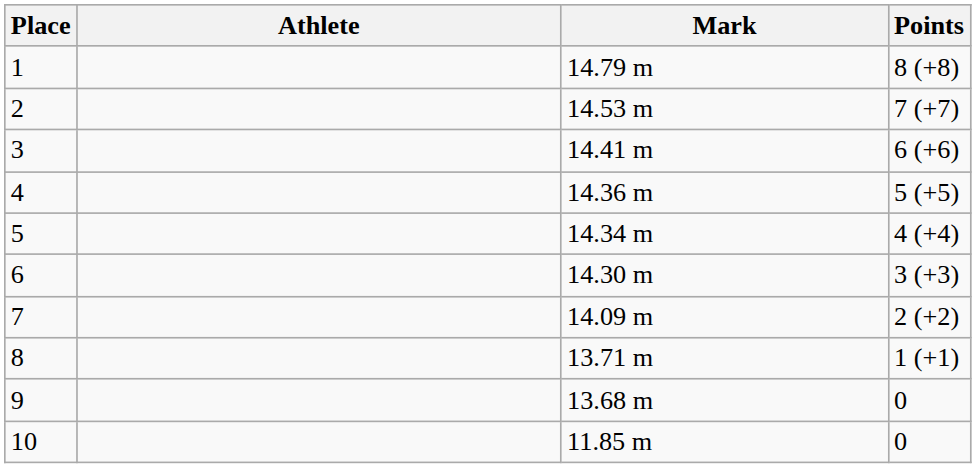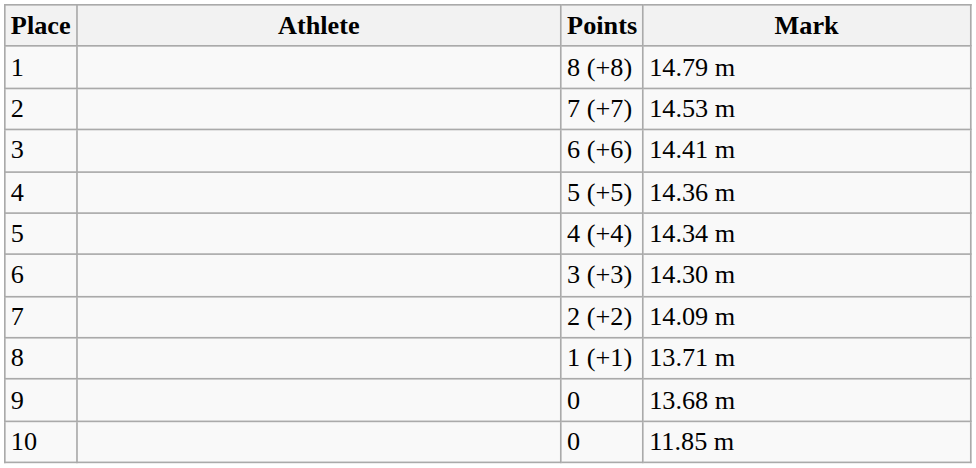 <table class="wikitable sortable">
 <tr>
 <th>Place</th>
 <th style="width:18em">Athlete</th>
+<th>Points</th>
 <th style="width:12em">Mark</th>
-<th>Points</th>
 </tr>
 <tr>
 <td>1</td>
 <td></td>
+<td>8 (+8)</td>
 <td>14.79 m  </td>
-<td>8 (+8)</td>
 </tr>
 <tr>
 <td>2</td>
 <td></td>
+<td>7 (+7)</td>
 <td>14.53 m </td>
-<td>7 (+7)</td>
 </tr>
 <tr>
 <td>3</td>
 <td></td>
+<td>6 (+6)</td>
 <td>14.41 m </td>
-<td>6 (+6)</td>
 </tr>
 <tr>
 <td>4</td>
 <td></td>
+<td>5 (+5)</td>
 <td>14.36 m </td>
-<td>5 (+5)</td>
 </tr>
 <tr>
 <td>5</td>
 <td></td>
+<td>4 (+4)</td>
 <td>14.34 m </td>
-<td>4 (+4)</td>
 </tr>
 <tr>
 <td>6</td>
 <td></td>
+<td>3 (+3)</td>
 <td>14.30 m </td>
-<td>3 (+3)</td>
 </tr>
 <tr>
 <td>7</td>
 <td></td>
+<td>2 (+2)</td>
 <td>14.09 m </td>
-<td>2 (+2)</td>
 </tr>
 <tr>
 <td>8</td>
 <td></td>
+<td>1 (+1)</td>
 <td>13.71 m </td>
-<td>1 (+1)</td>
 </tr>
 <tr>
 <td>9</td>
 <td></td>
+<td>0</td>
 <td>13.68 m </td>
-<td>0</td>
 </tr>
 <tr>
 <td>10</td>
 <td></td>
+<td>0</td>
 <td>11.85 m </td>
-<td>0</td>
 </tr>
 </table>
